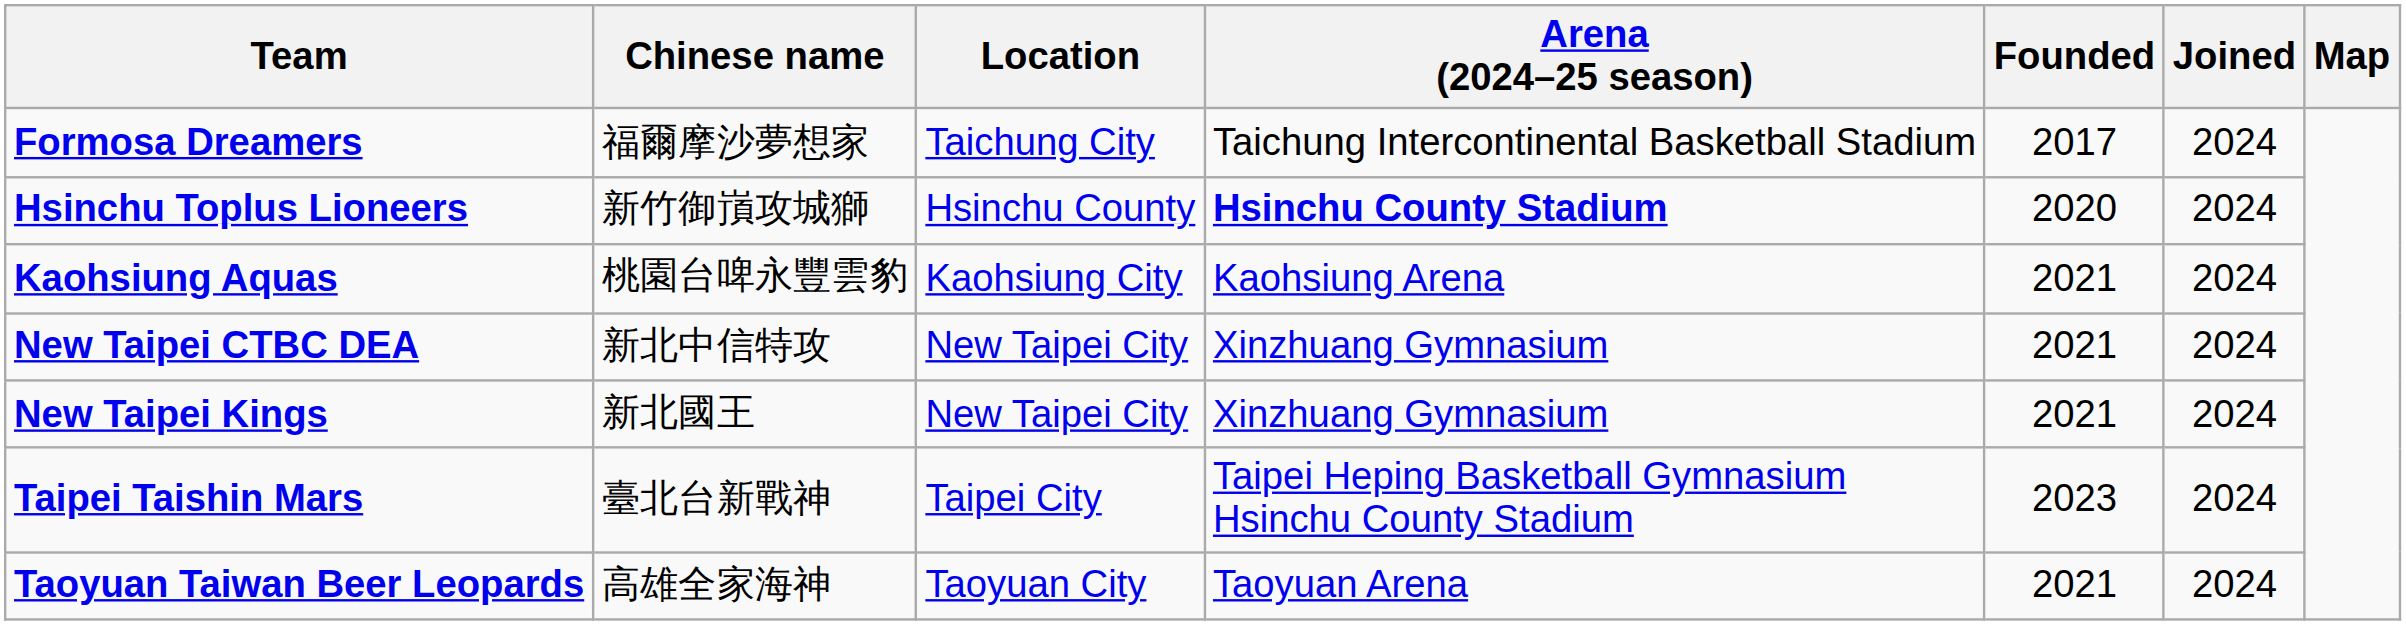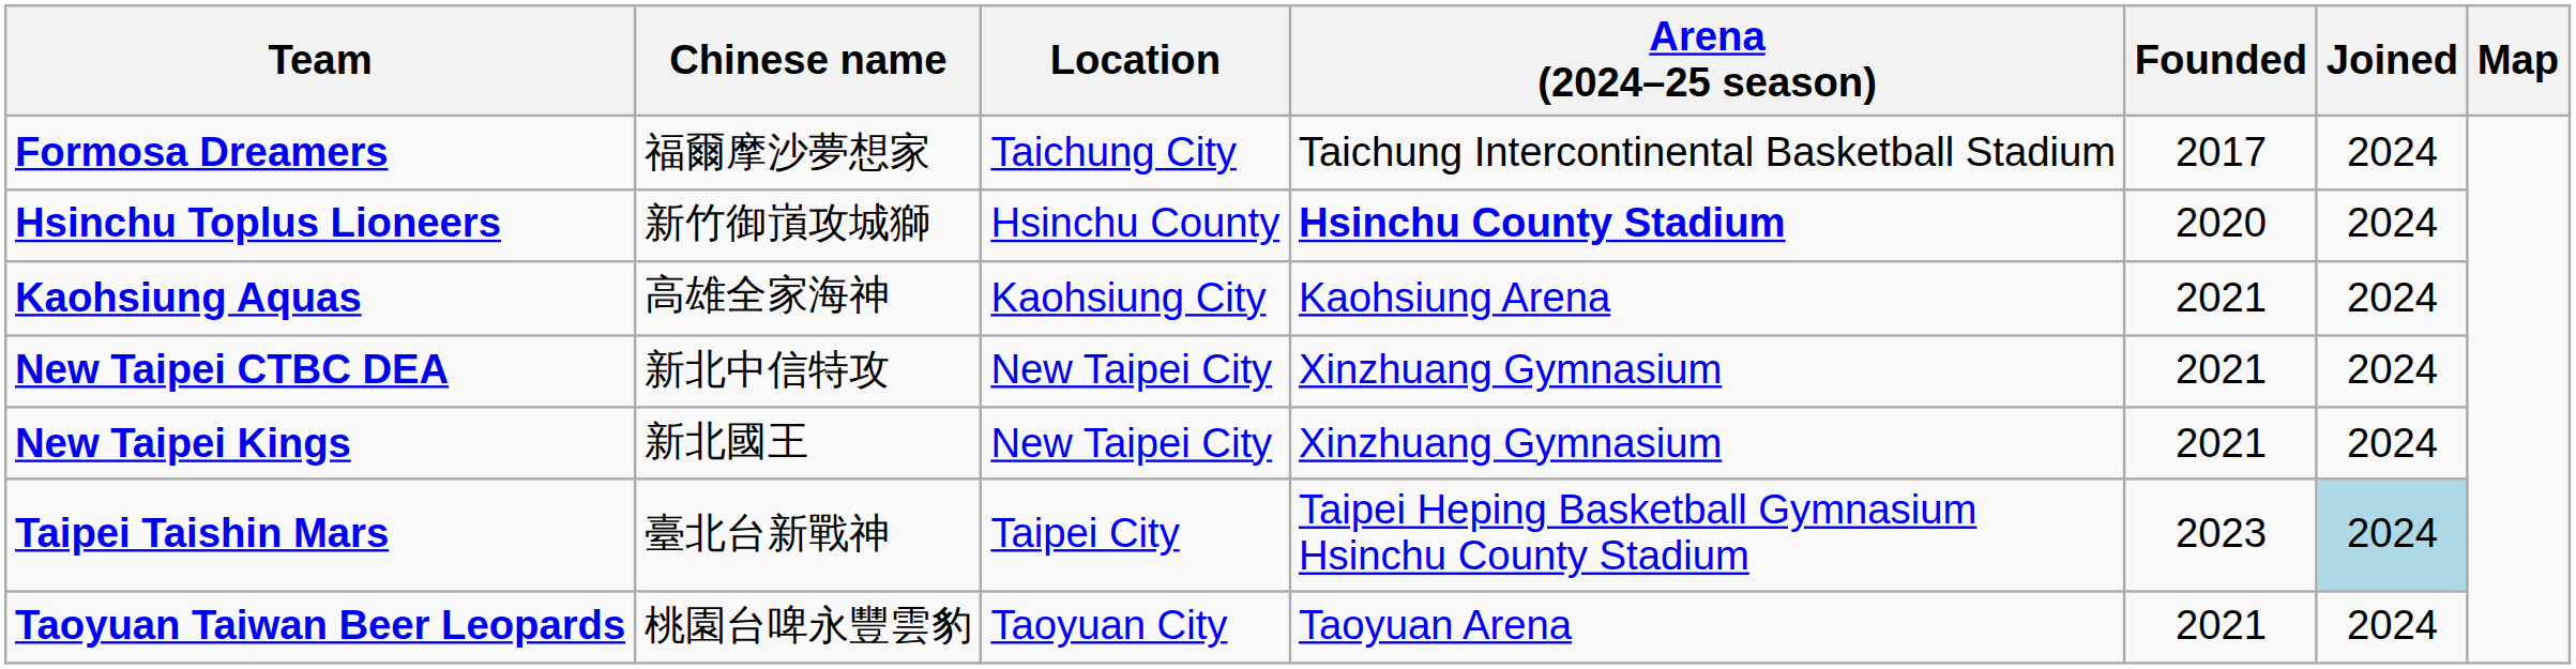 <table class="wikitable" text-align:left;">
 <tr>
 <th>Team</th>
 <th>Chinese name</th>
 <th>Location</th>
 <th><a href='#'>Arena</a><br>(2024–25 season)</th>
 <th>Founded</th>
 <th>Joined</th>
 <th>Map</th>
 </tr>
 <tr>
 <td><strong><a href='#'>Formosa Dreamers</a></strong></td>
 <td>福爾摩沙夢想家</td>
 <td><a href='#'>Taichung City</a></td>
 <td>Taichung Intercontinental Basketball Stadium</td>
 <td style="text-align:center;">2017</td>
 <td style="text-align:center;">2024</td>
 <td rowspan=8><br></td>
 </tr>
 <tr>
 <td><strong><a href='#'>Hsinchu Toplus Lioneers</a></strong></td>
 <td>新竹御嵿攻城獅</td>
 <td><a href='#'>Hsinchu County</a></td>
 <td><strong><a href='#'>Hsinchu County Stadium</a></strong></td>
 <td style="text-align:center;">2020</td>
 <td style="text-align:center;">2024</td>
 </tr>
 <tr>
 <td><strong><a href='#'>Kaohsiung Aquas</a></strong></td>
-<td>桃園台啤永豐雲豹</td>
+<td>高雄全家海神</td>
 <td><a href='#'>Kaohsiung City</a></td>
 <td><a href='#'>Kaohsiung Arena</a></td>
 <td style="text-align:center;">2021</td>
 <td style="text-align:center;">2024</td>
 </tr>
 <tr>
 <td><strong><a href='#'>New Taipei CTBC DEA</a></strong></td>
 <td>新北中信特攻</td>
 <td><a href='#'>New Taipei City</a></td>
 <td><a href='#'>Xinzhuang Gymnasium</a></td>
 <td style="text-align:center;">2021</td>
 <td style="text-align:center;">2024</td>
 </tr>
 <tr>
 <td><strong><a href='#'>New Taipei Kings</a></strong></td>
 <td>新北國王</td>
 <td><a href='#'>New Taipei City</a></td>
 <td><a href='#'>Xinzhuang Gymnasium</a></td>
 <td style="text-align:center;">2021</td>
 <td style="text-align:center;">2024</td>
 </tr>
 <tr>
 <td><strong><a href='#'>Taipei Taishin Mars</a></strong></td>
 <td>臺北台新戰神</td>
 <td><a href='#'>Taipei City</a></td>
 <td><a href='#'>Taipei Heping Basketball Gymnasium</a><br><a href='#'>Hsinchu County Stadium</a></td>
 <td style="text-align:center;">2023</td>
-<td style="text-align:center;">2024</td>
+<td style="background: lightblue; text-align:center;">2024</td>
 </tr>
 <tr>
 <td><strong><a href='#'>Taoyuan Taiwan Beer Leopards</a></strong></td>
-<td>高雄全家海神</td>
+<td>桃園台啤永豐雲豹</td>
 <td><a href='#'>Taoyuan City</a></td>
 <td><a href='#'>Taoyuan Arena</a></td>
 <td style="text-align:center;">2021</td>
 <td style="text-align:center;">2024</td>
 </tr>
 </table>
